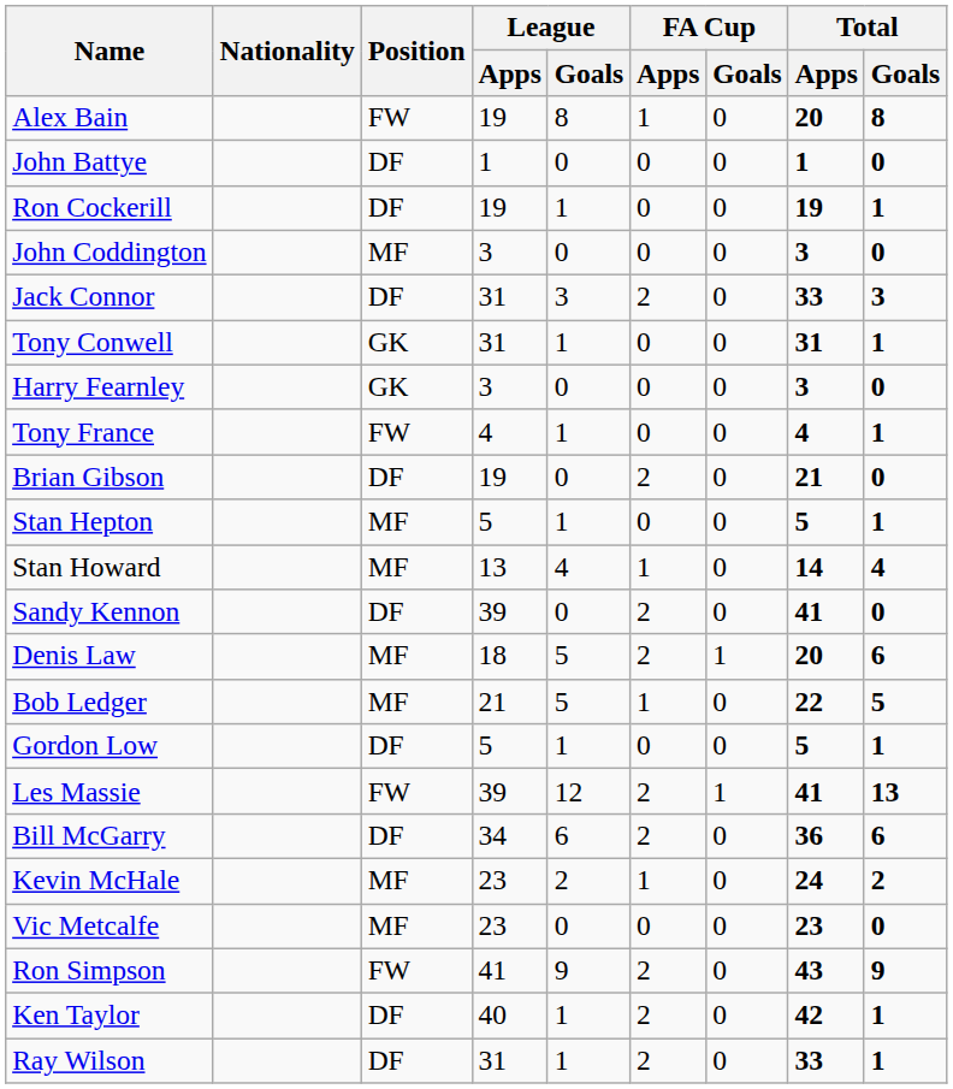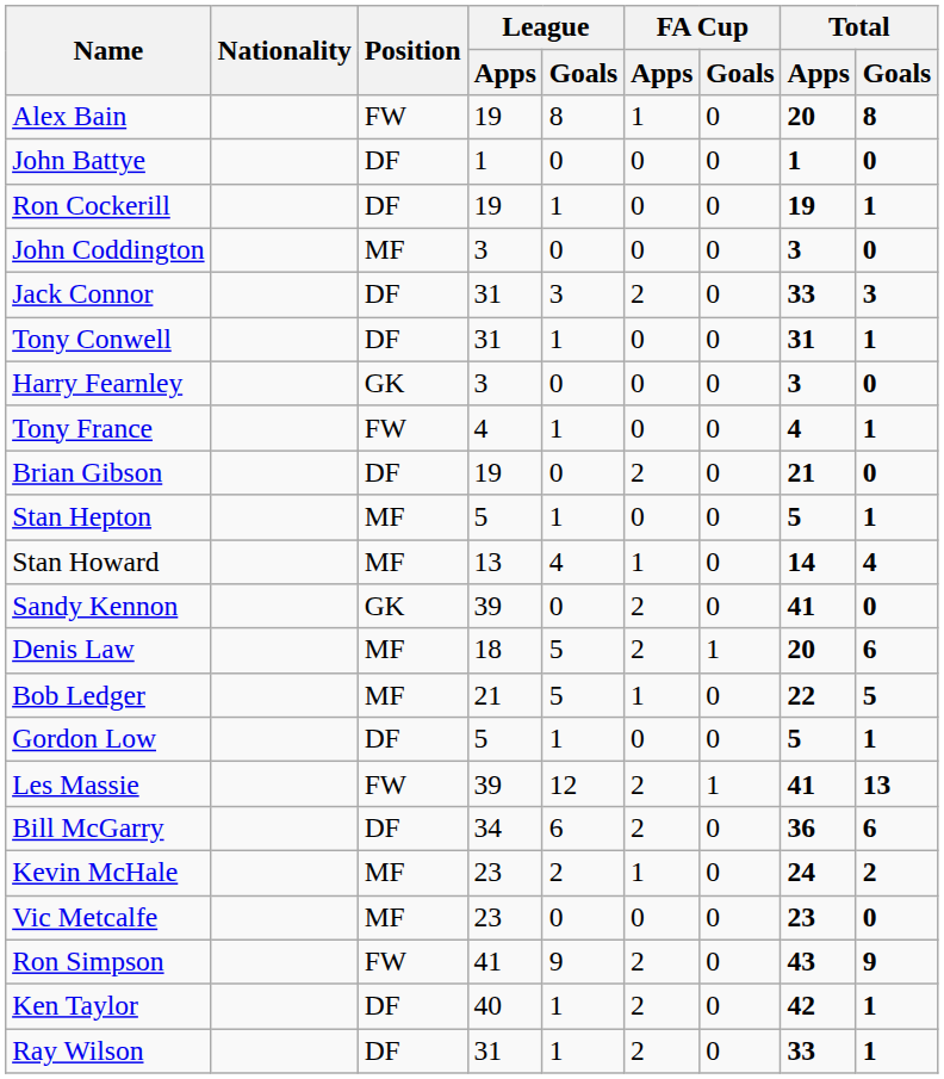 <table class="wikitable sortable">
 <tr>
 <th scope=col rowspan=2>Name</th>
 <th scope=col rowspan=2>Nationality</th>
 <th scope=col rowspan=2>Position</th>
 <th colspan=2>League</th>
 <th colspan=2>FA Cup</th>
 <th colspan=2>Total</th>
 </tr>
 <tr>
 <th>Apps</th>
 <th>Goals</th>
 <th>Apps</th>
 <th>Goals</th>
 <th>Apps</th>
 <th>Goals</th>
 </tr>
 <tr>
 <td><a href='#'>Alex Bain</a></td>
 <td></td>
 <td>FW</td>
 <td>19</td>
 <td>8</td>
 <td>1</td>
 <td>0</td>
 <td><strong>20</strong></td>
 <td><strong>8</strong></td>
 </tr>
 <tr>
 <td><a href='#'>John Battye</a></td>
 <td></td>
 <td>DF</td>
 <td>1</td>
 <td>0</td>
 <td>0</td>
 <td>0</td>
 <td><strong>1</strong></td>
 <td><strong>0</strong></td>
 </tr>
 <tr>
 <td><a href='#'>Ron Cockerill</a></td>
 <td></td>
 <td>DF</td>
 <td>19</td>
 <td>1</td>
 <td>0</td>
 <td>0</td>
 <td><strong>19</strong></td>
 <td><strong>1</strong></td>
 </tr>
 <tr>
 <td><a href='#'>John Coddington</a></td>
 <td></td>
 <td>MF</td>
 <td>3</td>
 <td>0</td>
 <td>0</td>
 <td>0</td>
 <td><strong>3</strong></td>
 <td><strong>0</strong></td>
 </tr>
 <tr>
 <td><a href='#'>Jack Connor</a></td>
 <td></td>
 <td>DF</td>
 <td>31</td>
 <td>3</td>
 <td>2</td>
 <td>0</td>
 <td><strong>33</strong></td>
 <td><strong>3</strong></td>
 </tr>
 <tr>
 <td><a href='#'>Tony Conwell</a></td>
 <td></td>
-<td>GK</td>
+<td>DF</td>
 <td>31</td>
 <td>1</td>
 <td>0</td>
 <td>0</td>
 <td><strong>31</strong></td>
 <td><strong>1</strong></td>
 </tr>
 <tr>
 <td><a href='#'>Harry Fearnley</a></td>
 <td></td>
 <td>GK</td>
 <td>3</td>
 <td>0</td>
 <td>0</td>
 <td>0</td>
 <td><strong>3</strong></td>
 <td><strong>0</strong></td>
 </tr>
 <tr>
 <td><a href='#'>Tony France</a></td>
 <td></td>
 <td>FW</td>
 <td>4</td>
 <td>1</td>
 <td>0</td>
 <td>0</td>
 <td><strong>4</strong></td>
 <td><strong>1</strong></td>
 </tr>
 <tr>
 <td><a href='#'>Brian Gibson</a></td>
 <td></td>
 <td>DF</td>
 <td>19</td>
 <td>0</td>
 <td>2</td>
 <td>0</td>
 <td><strong>21</strong></td>
 <td><strong>0</strong></td>
 </tr>
 <tr>
 <td><a href='#'>Stan Hepton</a></td>
 <td></td>
 <td>MF</td>
 <td>5</td>
 <td>1</td>
 <td>0</td>
 <td>0</td>
 <td><strong>5</strong></td>
 <td><strong>1</strong></td>
 </tr>
 <tr>
 <td>Stan Howard</td>
 <td></td>
 <td>MF</td>
 <td>13</td>
 <td>4</td>
 <td>1</td>
 <td>0</td>
 <td><strong>14</strong></td>
 <td><strong>4</strong></td>
 </tr>
 <tr>
 <td><a href='#'>Sandy Kennon</a></td>
 <td></td>
-<td>DF</td>
+<td>GK</td>
 <td>39</td>
 <td>0</td>
 <td>2</td>
 <td>0</td>
 <td><strong>41</strong></td>
 <td><strong>0</strong></td>
 </tr>
 <tr>
 <td><a href='#'>Denis Law</a></td>
 <td></td>
 <td>MF</td>
 <td>18</td>
 <td>5</td>
 <td>2</td>
 <td>1</td>
 <td><strong>20</strong></td>
 <td><strong>6</strong></td>
 </tr>
 <tr>
 <td><a href='#'>Bob Ledger</a></td>
 <td></td>
 <td>MF</td>
 <td>21</td>
 <td>5</td>
 <td>1</td>
 <td>0</td>
 <td><strong>22</strong></td>
 <td><strong>5</strong></td>
 </tr>
 <tr>
 <td><a href='#'>Gordon Low</a></td>
 <td></td>
 <td>DF</td>
 <td>5</td>
 <td>1</td>
 <td>0</td>
 <td>0</td>
 <td><strong>5</strong></td>
 <td><strong>1</strong></td>
 </tr>
 <tr>
 <td><a href='#'>Les Massie</a></td>
 <td></td>
 <td>FW</td>
 <td>39</td>
 <td>12</td>
 <td>2</td>
 <td>1</td>
 <td><strong>41</strong></td>
 <td><strong>13</strong></td>
 </tr>
 <tr>
 <td><a href='#'>Bill McGarry</a></td>
 <td></td>
 <td>DF</td>
 <td>34</td>
 <td>6</td>
 <td>2</td>
 <td>0</td>
 <td><strong>36</strong></td>
 <td><strong>6</strong></td>
 </tr>
 <tr>
 <td><a href='#'>Kevin McHale</a></td>
 <td></td>
 <td>MF</td>
 <td>23</td>
 <td>2</td>
 <td>1</td>
 <td>0</td>
 <td><strong>24</strong></td>
 <td><strong>2</strong></td>
 </tr>
 <tr>
 <td><a href='#'>Vic Metcalfe</a></td>
 <td></td>
 <td>MF</td>
 <td>23</td>
 <td>0</td>
 <td>0</td>
 <td>0</td>
 <td><strong>23</strong></td>
 <td><strong>0</strong></td>
 </tr>
 <tr>
 <td><a href='#'>Ron Simpson</a></td>
 <td></td>
 <td>FW</td>
 <td>41</td>
 <td>9</td>
 <td>2</td>
 <td>0</td>
 <td><strong>43</strong></td>
 <td><strong>9</strong></td>
 </tr>
 <tr>
 <td><a href='#'>Ken Taylor</a></td>
 <td></td>
 <td>DF</td>
 <td>40</td>
 <td>1</td>
 <td>2</td>
 <td>0</td>
 <td><strong>42</strong></td>
 <td><strong>1</strong></td>
 </tr>
 <tr>
 <td><a href='#'>Ray Wilson</a></td>
 <td></td>
 <td>DF</td>
 <td>31</td>
 <td>1</td>
 <td>2</td>
 <td>0</td>
 <td><strong>33</strong></td>
 <td><strong>1</strong></td>
 </tr>
 </table>
